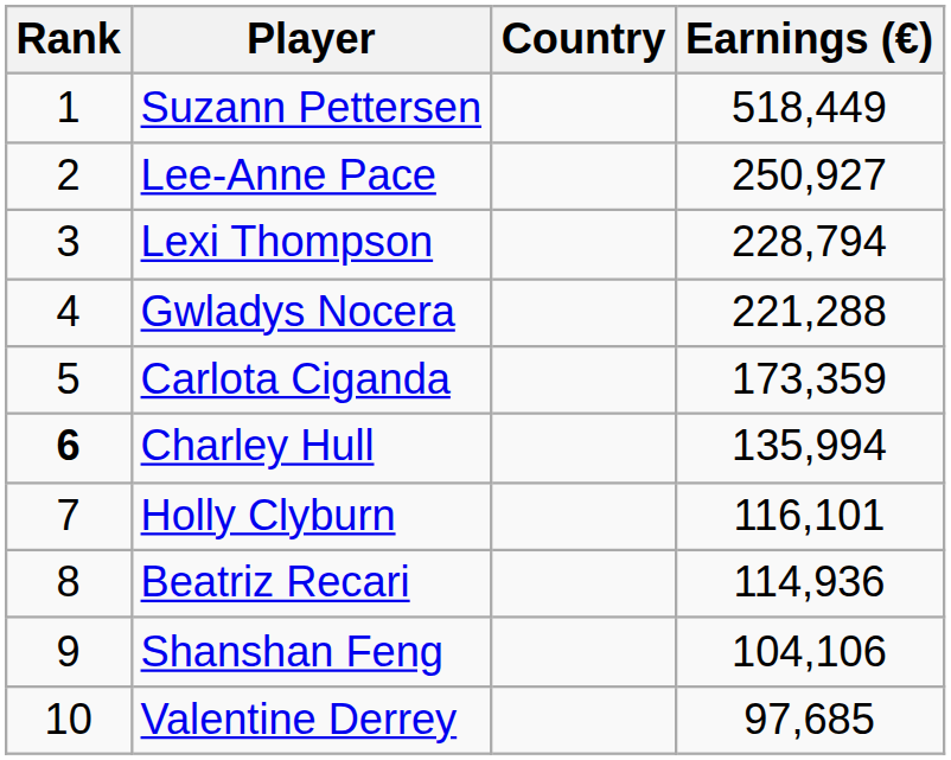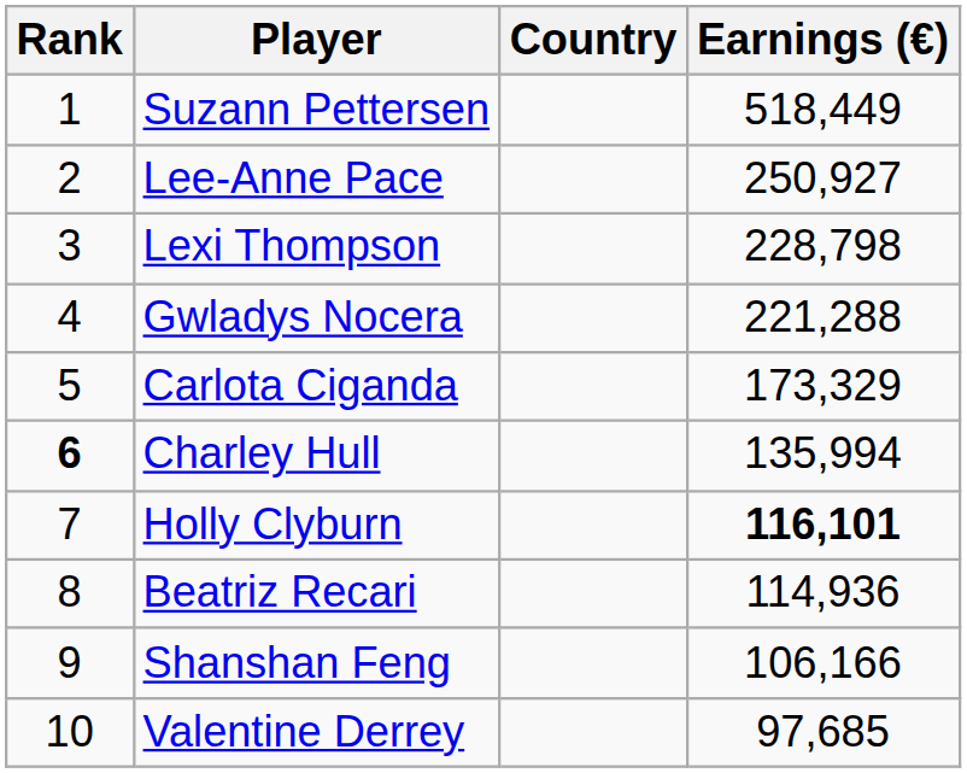 <table class="wikitable">
 <tr>
 <th>Rank</th>
 <th>Player</th>
 <th>Country</th>
 <th>Earnings (€)</th>
 </tr>
 <tr>
 <td align=center>1</td>
 <td><a href='#'>Suzann Pettersen</a></td>
 <td></td>
 <td align=center>518,449</td>
 </tr>
 <tr>
 <td align=center>2</td>
 <td><a href='#'>Lee-Anne Pace</a></td>
 <td></td>
 <td align=center>250,927</td>
 </tr>
 <tr>
 <td align=center>3</td>
 <td><a href='#'>Lexi Thompson</a></td>
 <td></td>
-<td align=center>228,794</td>
+<td align=center>228,798</td>
 </tr>
 <tr>
 <td align=center>4</td>
 <td><a href='#'>Gwladys Nocera</a></td>
 <td></td>
 <td align=center>221,288</td>
 </tr>
 <tr>
 <td align=center>5</td>
 <td><a href='#'>Carlota Ciganda</a></td>
 <td></td>
-<td align=center>173,359</td>
+<td align=center>173,329</td>
 </tr>
 <tr>
 <td align=center><strong>6</strong></td>
 <td><a href='#'>Charley Hull</a></td>
 <td></td>
 <td align=center>135,994</td>
 </tr>
 <tr>
 <td align=center>7</td>
 <td><a href='#'>Holly Clyburn</a></td>
 <td></td>
-<td align=center>116,101</td>
+<td align=center><strong>116,101</strong></td>
 </tr>
 <tr>
 <td align=center>8</td>
 <td><a href='#'>Beatriz Recari</a></td>
 <td></td>
 <td align=center>114,936</td>
 </tr>
 <tr>
 <td align=center>9</td>
 <td><a href='#'>Shanshan Feng</a></td>
 <td></td>
-<td align=center>104,106</td>
+<td align=center>106,166</td>
 </tr>
 <tr>
 <td align=center>10</td>
 <td><a href='#'>Valentine Derrey</a></td>
 <td></td>
 <td align=center>97,685</td>
 </tr>
 </table>
